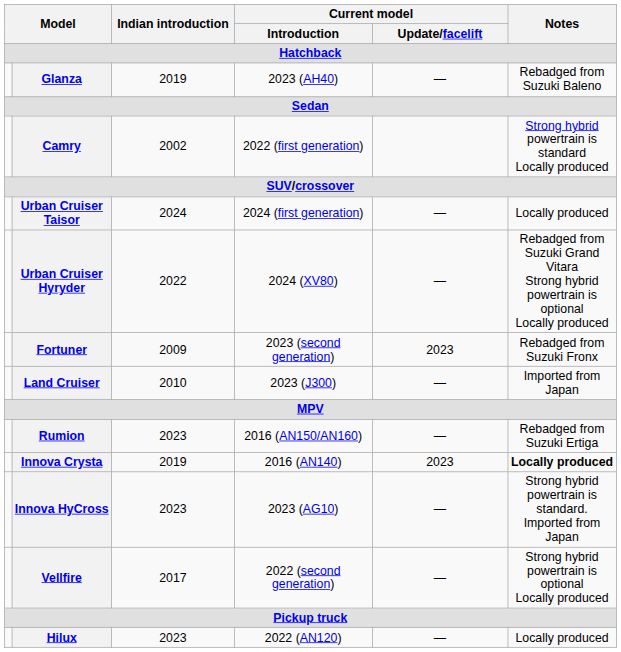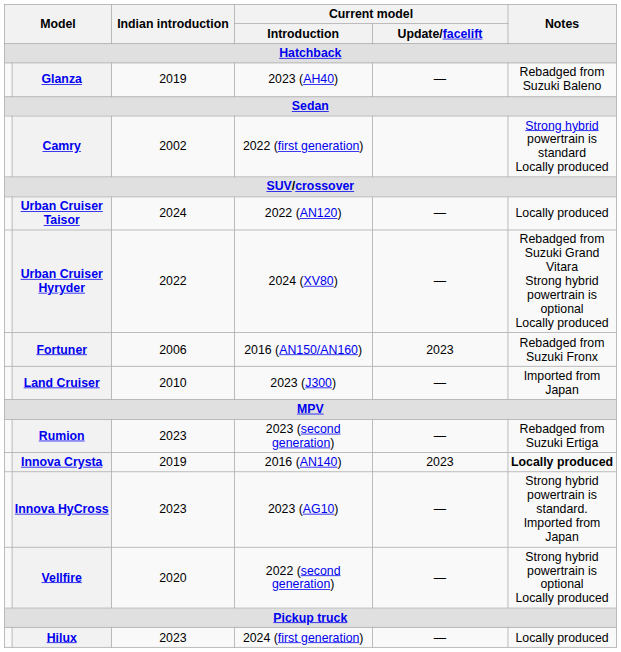 <table class="wikitable" style="text-align: center; width: 90%">
 <tr>
 <th colspan="2" rowspan="2" width="9%">Model</th>
 <th rowspan="2" width="9%">Indian introduction</th>
 <th scope="col" colspan=2>Current model</th>
 <th rowspan="2" width="9%">Notes</th>
 </tr>
 <tr>
 <th width="9%">Introduction</th>
 <th width="9%">Update/<a href='#'>facelift</a></th>
 </tr>
 <tr>
 <td style="background-color:#e0e0e0;" colspan=6><strong><a href='#'>Hatchback</a></strong></td>
 </tr>
 <tr>
 <td></td>
 <th scope="row"><a href='#'>Glanza</a></th>
 <td>2019</td>
 <td>2023 (<a href='#'>AH40</a>)</td>
 <td>—</td>
 <td>Rebadged from Suzuki Baleno</td>
 </tr>
 <tr>
 <td style="background-color:#e0e0e0;" colspan=6><strong><a href='#'>Sedan</a></strong></td>
 </tr>
 <tr>
 <td></td>
 <th scope="row"><a href='#'>Camry</a></th>
 <td>2002</td>
 <td>2022 (<a href='#'>first generation</a>)</td>
 <td></td>
 <td><a href='#'>Strong hybrid</a> powertrain is standard <br> Locally produced</td>
 </tr>
 <tr>
 <td style="background-color:#e0e0e0;" colspan=6><strong><a href='#'>SUV</a>/<a href='#'>crossover</a></strong></td>
 </tr>
 <tr>
 <td></td>
 <th scope="row"><a href='#'>Urban Cruiser Taisor</a></th>
 <td>2024</td>
-<td>2024 (<a href='#'>first generation</a>)</td>
+<td>2022 (<a href='#'>AN120</a>)</td>
 <td>—</td>
 <td>Locally produced</td>
 </tr>
 <tr>
 <td></td>
 <th scope="row"><a href='#'>Urban Cruiser Hyryder</a></th>
 <td>2022</td>
 <td>2024 (<a href='#'>XV80</a>)</td>
 <td>—</td>
 <td>Rebadged from Suzuki Grand Vitara <br> Strong hybrid powertrain is optional <br> Locally produced</td>
 </tr>
 <tr>
 <td></td>
 <th scope="row"><a href='#'>Fortuner</a></th>
-<td>2009</td>
-<td>2023 (<a href='#'>second generation</a>)</td>
+<td>2006</td>
+<td>2016 (<a href='#'>AN150/AN160</a>)</td>
 <td>2023</td>
 <td>Rebadged from Suzuki Fronx</td>
 </tr>
 <tr>
 <td></td>
 <th scope='row'><a href='#'>Land Cruiser</a></th>
 <td>2010</td>
 <td>2023 (<a href='#'>J300</a>)</td>
 <td>—</td>
 <td>Imported from Japan</td>
 </tr>
 <tr>
 <td style="background-color:#e0e0e0;" colspan=6><strong><a href='#'>MPV</a></strong></td>
 </tr>
 <tr>
 <td></td>
 <th scope="row"><a href='#'>Rumion</a></th>
 <td>2023</td>
-<td>2016 (<a href='#'>AN150/AN160</a>)</td>
+<td>2023 (<a href='#'>second generation</a>)</td>
 <td>—</td>
 <td>Rebadged from Suzuki Ertiga</td>
 </tr>
 <tr>
 <td></td>
 <th scope="row"><a href='#'>Innova Crysta</a></th>
 <td>2019</td>
 <td>2016 (<a href='#'>AN140</a>)</td>
 <td>2023</td>
 <td><strong>Locally produced</strong></td>
 </tr>
 <tr>
 <td></td>
 <th scope="row"><a href='#'>Innova HyCross</a></th>
 <td>2023</td>
 <td>2023 (<a href='#'>AG10</a>)</td>
 <td>—</td>
 <td>Strong hybrid powertrain is standard. Imported from Japan</td>
 </tr>
 <tr>
 <td></td>
 <th scope="row"><a href='#'>Vellfire</a></th>
-<td>2017</td>
+<td>2020</td>
 <td>2022 (<a href='#'>second generation</a>)</td>
 <td>—</td>
 <td>Strong hybrid powertrain is optional <br> Locally produced</td>
 </tr>
 <tr>
 <td style="background-color:#e0e0e0;" colspan=6><strong><a href='#'>Pickup truck</a></strong></td>
 </tr>
 <tr>
 <td></td>
 <th scope="row"><a href='#'>Hilux</a></th>
 <td>2023</td>
-<td>2022 (<a href='#'>AN120</a>)</td>
+<td>2024 (<a href='#'>first generation</a>)</td>
 <td>—</td>
 <td>Locally produced</td>
 </tr>
 </table>
